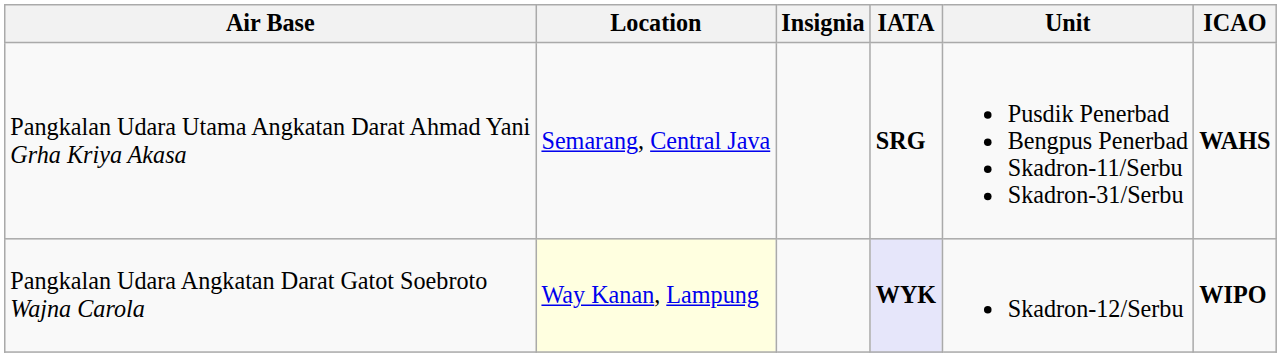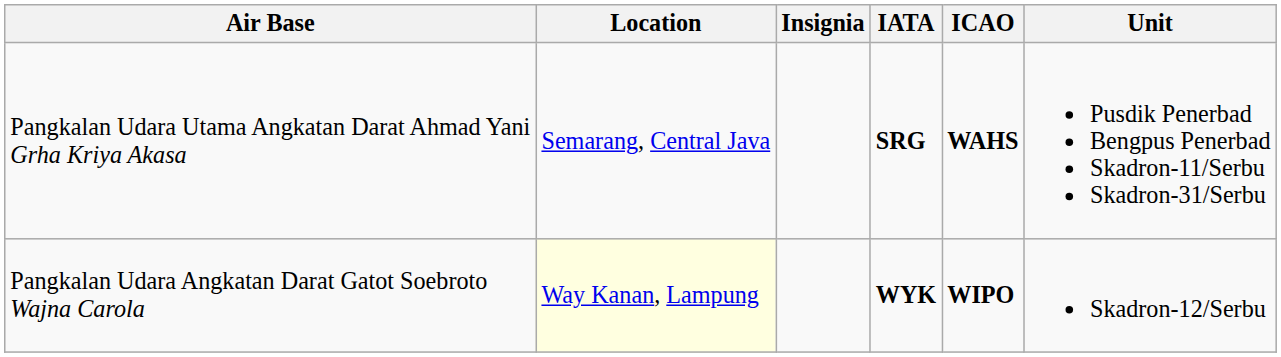 <table class="wikitable">
 <tr>
 <th style="text-align: center;">Air Base</th>
 <th style="text-align: center;">Location</th>
 <th style="text-align: center;">Insignia</th>
 <th style="text-align: center;">IATA</th>
+<th style="text-align: center;">ICAO</th>
 <th style="text-align: center;">Unit</th>
-<th style="text-align: center;">ICAO</th>
 </tr>
 <tr>
 <td>Pangkalan Udara Utama Angkatan Darat Ahmad Yani<br><em>Grha Kriya Akasa</em></td>
 <td><a href='#'>Semarang</a>, <a href='#'>Central Java</a></td>
 <td></td>
 <td><strong>SRG</strong></td>
+<td><strong>WAHS</strong></td>
 <td><br><ul><li>Pusdik Penerbad</li><li>Bengpus Penerbad</li><li>Skadron-11/Serbu</li><li>Skadron-31/Serbu</li></ul></td>
-<td><strong>WAHS</strong></td>
 </tr>
 <tr>
 <td>Pangkalan Udara Angkatan Darat Gatot Soebroto<br><em>Wajna Carola</em></td>
 <td style="background: lightyellow;"><a href='#'>Way Kanan</a>, <a href='#'>Lampung</a></td>
 <td></td>
-<td style="background: lavender;"><strong>WYK</strong></td>
+<td><strong>WYK</strong></td>
+<td><strong>WIPO</strong></td>
 <td><br><ul><li>Skadron-12/Serbu</li></ul></td>
-<td><strong>WIPO</strong></td>
 </tr>
 </table>
